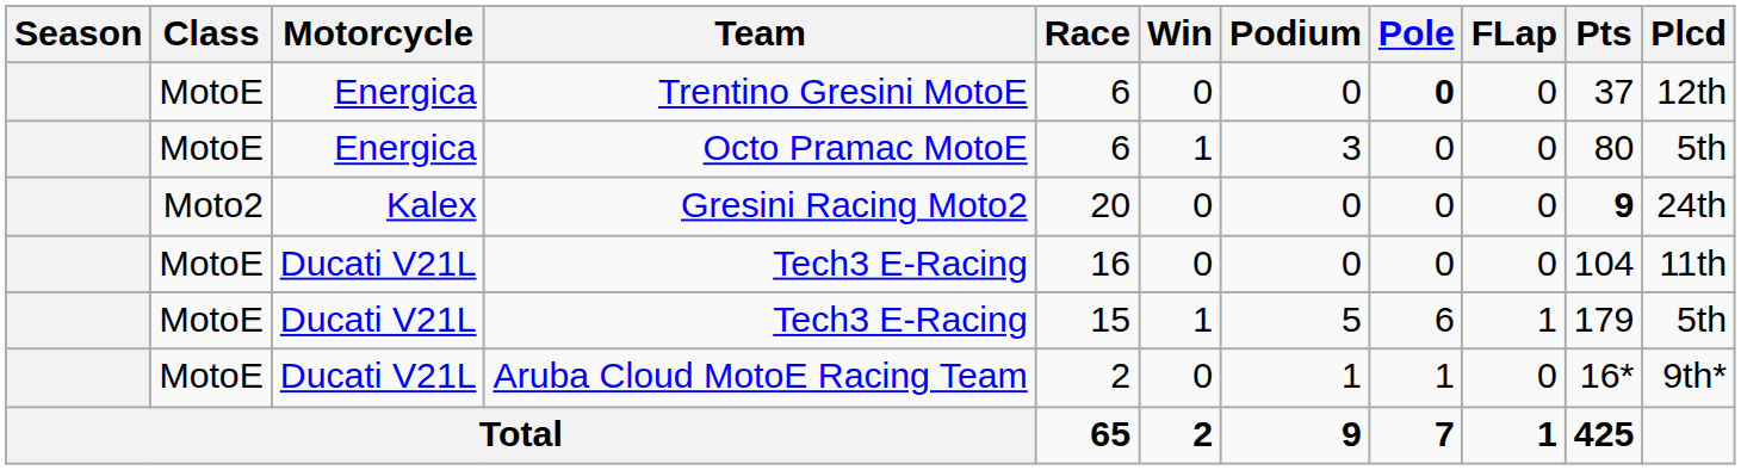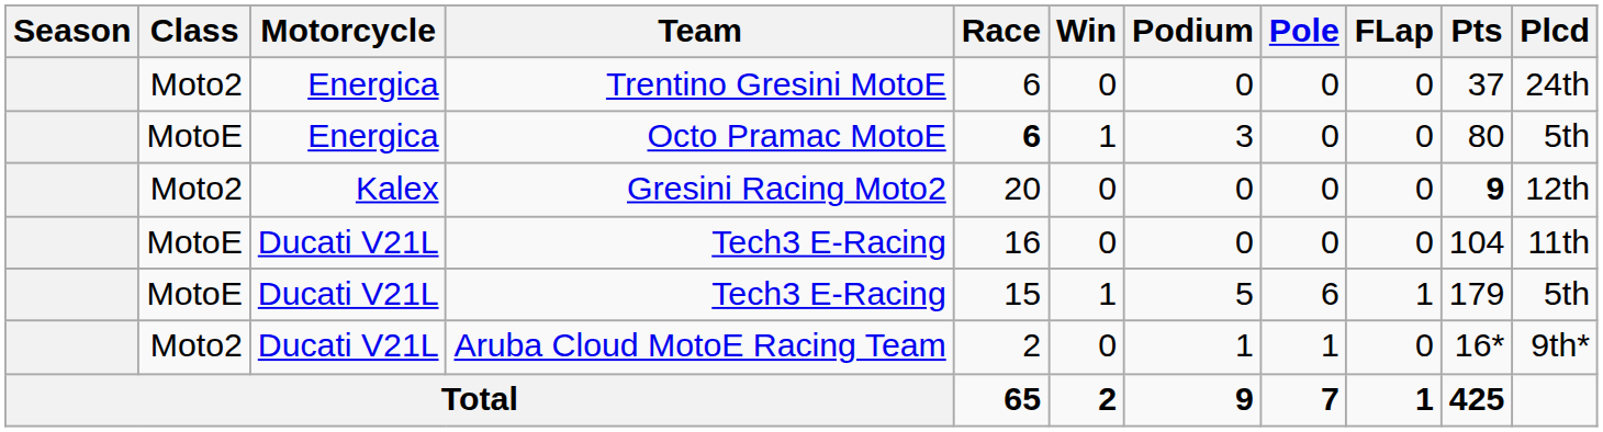 <table class="wikitable" style=text-align:right>
 <tr>
 <th>Season</th>
 <th>Class</th>
 <th>Motorcycle</th>
 <th>Team</th>
 <th>Race</th>
 <th>Win</th>
 <th>Podium</th>
 <th><a href='#'>Pole</a></th>
 <th>FLap</th>
 <th>Pts</th>
 <th>Plcd</th>
 </tr>
 <tr>
 <th></th>
-<td>MotoE</td>
+<td>Moto2</td>
 <td><a href='#'>Energica</a></td>
 <td><a href='#'>Trentino Gresini MotoE</a></td>
 <td>6</td>
 <td>0</td>
 <td>0</td>
-<td><strong>0</strong></td>
+<td>0</td>
 <td>0</td>
 <td>37</td>
-<td>12th</td>
+<td>24th</td>
 </tr>
 <tr>
 <th></th>
 <td>MotoE</td>
 <td><a href='#'>Energica</a></td>
 <td><a href='#'>Octo Pramac MotoE</a></td>
-<td>6</td>
+<td><strong>6</strong></td>
 <td>1</td>
 <td>3</td>
 <td>0</td>
 <td>0</td>
 <td>80</td>
 <td>5th</td>
 </tr>
 <tr>
 <th></th>
 <td>Moto2</td>
 <td><a href='#'>Kalex</a></td>
 <td><a href='#'>Gresini Racing Moto2</a></td>
 <td>20</td>
 <td>0</td>
 <td>0</td>
 <td>0</td>
 <td>0</td>
 <td><strong>9</strong></td>
-<td>24th</td>
+<td>12th</td>
 </tr>
 <tr>
 <th></th>
 <td>MotoE</td>
 <td><a href='#'>Ducati V21L</a></td>
 <td><a href='#'>Tech3 E-Racing</a></td>
 <td>16</td>
 <td>0</td>
 <td>0</td>
 <td>0</td>
 <td>0</td>
 <td>104</td>
 <td>11th</td>
 </tr>
 <tr>
 <th></th>
 <td>MotoE</td>
 <td><a href='#'>Ducati V21L</a></td>
 <td><a href='#'>Tech3 E-Racing</a></td>
 <td>15</td>
 <td>1</td>
 <td>5</td>
 <td>6</td>
 <td>1</td>
 <td>179</td>
 <td>5th</td>
 </tr>
 <tr>
 <th></th>
-<td>MotoE</td>
+<td>Moto2</td>
 <td><a href='#'>Ducati V21L</a></td>
 <td><a href='#'>Aruba Cloud MotoE Racing Team</a></td>
 <td>2</td>
 <td>0</td>
 <td>1</td>
 <td>1</td>
 <td>0</td>
 <td>16*</td>
 <td>9th*</td>
 </tr>
 <tr>
 <th colspan=4>Total</th>
 <td><strong>65</strong></td>
 <td><strong>2</strong></td>
 <td><strong>9</strong></td>
 <td><strong>7</strong></td>
 <td><strong>1</strong></td>
 <td><strong>425</strong></td>
 <td></td>
 </tr>
 </table>
